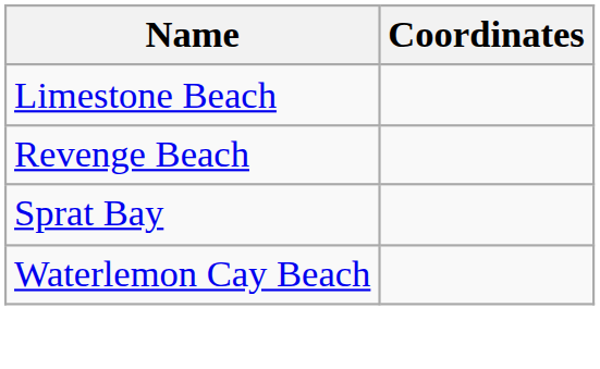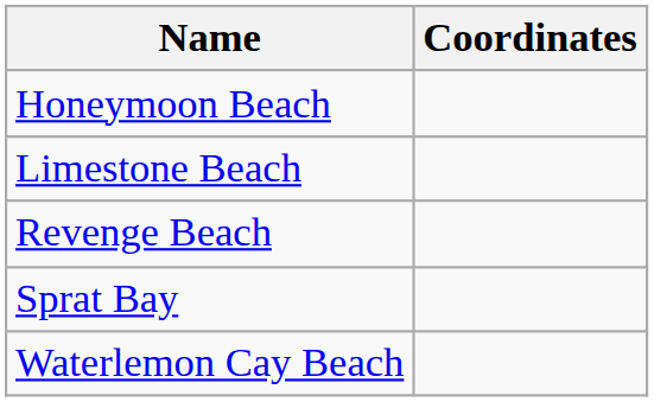 <table class="wikitable sortable">
 <tr>
 <th>Name</th>
 <th>Coordinates</th>
+</tr>
+<tr>
+<td><a href='#'>Honeymoon Beach</a></td>
+<td></td>
 </tr>
 <tr>
 <td><a href='#'>Limestone Beach</a></td>
 <td></td>
 </tr>
 <tr>
 <td><a href='#'>Revenge Beach</a></td>
 <td></td>
 </tr>
 <tr>
 <td><a href='#'>Sprat Bay</a></td>
 </tr>
 <tr>
 <td><a href='#'>Waterlemon Cay Beach</a></td>
 <td></td>
 </tr>
 </table>
